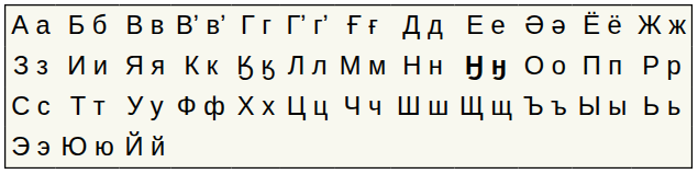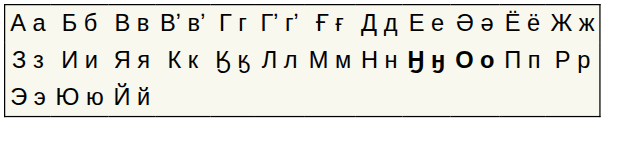 <table cellpadding=4 style="font-size:larger; text-align:center; border-color:black; border-width:1px; border-style:solid; border-collapse:collapse; background-color:#F8F8EF;" summary="Letters of the Alyutor alphabet, capital and small">
 <tr>
 <td>А а</td>
 <td>Б б</td>
 <td>В в</td>
 <td>Вʼ вʼ</td>
 <td>Г г</td>
 <td>Гʼ гʼ</td>
 <td>Ғ ғ</td>
 <td>Д д</td>
 <td>Е е</td>
 <td>Ә ә</td>
 <td>Ё ё</td>
 <td>Ж ж</td>
 </tr>
 <tr>
 <td>З з</td>
 <td>И и</td>
 <td>Я я</td>
 <td>К к</td>
 <td>Ӄ ӄ</td>
 <td>Л л</td>
 <td>М м</td>
 <td>Н н</td>
 <td><strong>Ӈ ӈ</strong></td>
-<td>О о</td>
+<td><strong>О о</strong></td>
 <td>П п</td>
 <td>Р р</td>
-</tr>
-<tr>
-<td>С с</td>
-<td>Т т</td>
-<td>У у</td>
-<td>Ф ф</td>
-<td>Х х</td>
-<td>Ц ц</td>
-<td>Ч ч</td>
-<td>Ш ш</td>
-<td>Щ щ</td>
-<td>Ъ ъ</td>
-<td>Ы ы</td>
-<td>Ь ь</td>
 </tr>
 <tr>
 <td>Э э</td>
 <td>Ю ю</td>
 <td>Й й</td>
 </tr>
 </table>
